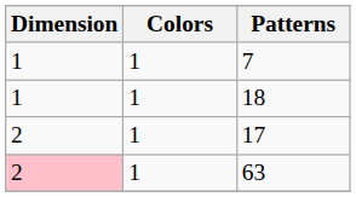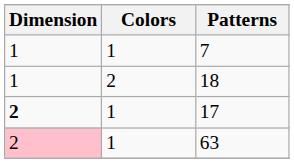 <table class="wikitable">
 <tr>
 </tr>
 <tr>
 <th scope="col" style="width: 70px;">Dimension</th>
 <th scope="col" style="width: 70px;">Colors</th>
 <th scope="col" style="width: 70px;">Patterns</th>
 </tr>
 <tr>
 <td>1</td>
 <td>1</td>
 <td>7</td>
 </tr>
 <tr>
 <td>1</td>
-<td>1</td>
+<td>2</td>
 <td>18</td>
 </tr>
 <tr>
-<td>2</td>
+<td><strong>2</strong></td>
 <td>1</td>
 <td>17</td>
 </tr>
 <tr>
 <td style="background: pink;">2</td>
 <td>1</td>
 <td>63</td>
 </tr>
 <tr>
 </tr>
 </table>
